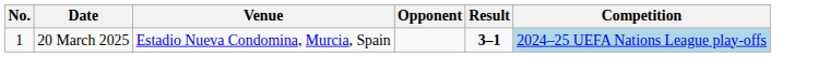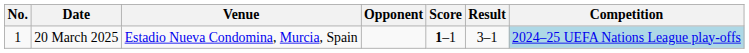 <table class="wikitable sortable">
 <tr>
 <th scope="col">No.</th>
 <th scope="col">Date</th>
 <th scope="col">Venue</th>
 <th scope="col">Opponent</th>
+<th scope="col">Score</th>
 <th scope="col">Result</th>
 <th scope="col">Competition</th>
 </tr>
 <tr>
 <td style="text-align:center">1</td>
 <td>20 March 2025</td>
 <td><a href='#'>Estadio Nueva Condomina</a>, <a href='#'>Murcia</a>, Spain</td>
 <td></td>
-<td style="text-align:center"><strong>3–1</strong></td>
+<td style="text-align:center"><strong>1</strong>–1</td>
+<td style="text-align:center">3–1</td>
 <td style="background: lightblue;"><a href='#'>2024–25 UEFA Nations League play-offs</a></td>
 </tr>
 </table>
